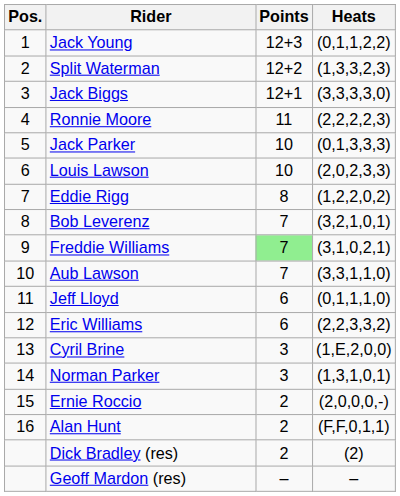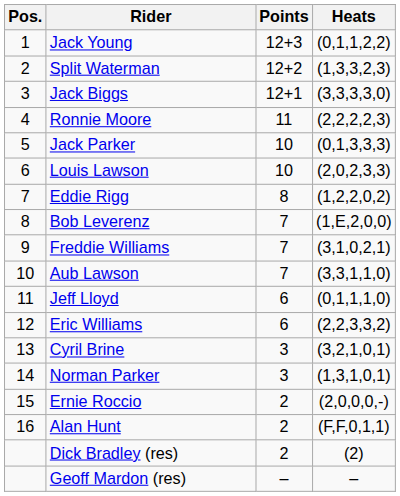 <table class=wikitable>
 <tr>
 <th width=25px>Pos.</th>
 <th width=200px>Rider</th>
 <th width=40px>Points</th>
 <th width=70px>Heats</th>
 </tr>
 <tr align=center >
 <td>1</td>
 <td align=left> <a href='#'>Jack Young</a></td>
 <td>12+3</td>
 <td>(0,1,1,2,2)</td>
 </tr>
 <tr align=center >
 <td>2</td>
 <td align=left> <a href='#'>Split Waterman</a></td>
 <td>12+2</td>
 <td>(1,3,3,2,3)</td>
 </tr>
 <tr align=center >
 <td>3</td>
 <td align=left> <a href='#'>Jack Biggs</a></td>
 <td>12+1</td>
 <td>(3,3,3,3,0)</td>
 </tr>
 <tr align=center>
 <td>4</td>
 <td align=left> <a href='#'>Ronnie Moore</a></td>
 <td>11</td>
 <td>(2,2,2,2,3)</td>
 </tr>
 <tr align=center>
 <td>5</td>
 <td align=left> <a href='#'>Jack Parker</a></td>
 <td>10</td>
 <td>(0,1,3,3,3)</td>
 </tr>
 <tr align=center>
 <td>6</td>
 <td align=left> <a href='#'>Louis Lawson</a></td>
 <td>10</td>
 <td>(2,0,2,3,3)</td>
 </tr>
 <tr align=center>
 <td>7</td>
 <td align=left> <a href='#'>Eddie Rigg</a></td>
 <td>8</td>
 <td>(1,2,2,0,2)</td>
 </tr>
 <tr align=center>
 <td>8</td>
 <td align=left> <a href='#'>Bob Leverenz</a></td>
 <td>7</td>
-<td>(3,2,1,0,1)</td>
+<td>(1,E,2,0,0)</td>
 </tr>
 <tr align=center>
 <td>9</td>
 <td align=left> <a href='#'>Freddie Williams</a></td>
-<td style="background: lightgreen;">7</td>
+<td>7</td>
 <td>(3,1,0,2,1)</td>
 </tr>
 <tr align=center>
 <td>10</td>
 <td align=left> <a href='#'>Aub Lawson</a></td>
 <td>7</td>
 <td>(3,3,1,1,0)</td>
 </tr>
 <tr align=center>
 <td>11</td>
 <td align=left> <a href='#'>Jeff Lloyd</a></td>
 <td>6</td>
 <td>(0,1,1,1,0)</td>
 </tr>
 <tr align=center>
 <td>12</td>
 <td align=left> <a href='#'>Eric Williams</a></td>
 <td>6</td>
 <td>(2,2,3,3,2)</td>
 </tr>
 <tr align=center>
 <td>13</td>
 <td align=left> <a href='#'>Cyril Brine</a></td>
 <td>3</td>
-<td>(1,E,2,0,0)</td>
+<td>(3,2,1,0,1)</td>
 </tr>
 <tr align=center>
 <td>14</td>
 <td align=left> <a href='#'>Norman Parker</a></td>
 <td>3</td>
 <td>(1,3,1,0,1)</td>
 </tr>
 <tr align=center>
 <td>15</td>
 <td align=left> <a href='#'>Ernie Roccio</a></td>
 <td>2</td>
 <td>(2,0,0,0,-)</td>
 </tr>
 <tr align=center>
 <td>16</td>
 <td align=left> <a href='#'>Alan Hunt</a></td>
 <td>2</td>
 <td>(F,F,0,1,1)</td>
 </tr>
 <tr align=center>
 <td></td>
 <td align=left> <a href='#'>Dick Bradley</a> (res)</td>
 <td>2</td>
 <td>(2)</td>
 </tr>
 <tr align=center>
 <td></td>
 <td align=left> <a href='#'>Geoff Mardon</a> (res)</td>
 <td>–</td>
 <td>–</td>
 </tr>
 </table>
